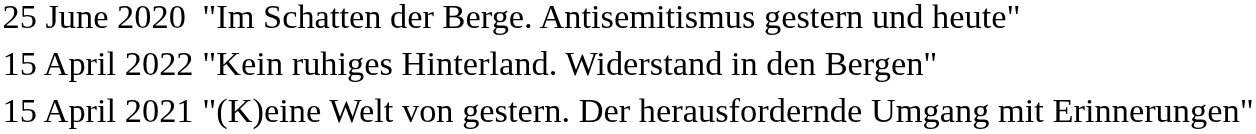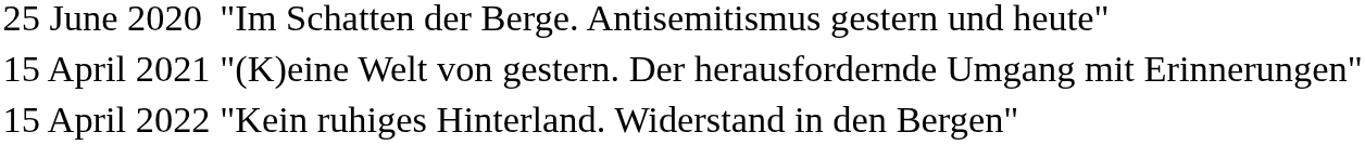 <table>
 <tr>
 <td>25 June 2020</td>
 <td>"Im Schatten der Berge. Antisemitismus gestern und heute"</td>
 </tr>
 <tr>
+<td>15 April 2021</td>
+<td>"(K)eine Welt von gestern. Der herausfordernde Umgang mit Erinnerungen"</td>
+</tr>
+<tr>
 <td>15 April 2022</td>
 <td>"Kein ruhiges Hinterland. Widerstand in den Bergen"</td>
 </tr>
-<tr>
-<td>15 April 2021</td>
-<td>"(K)eine Welt von gestern. Der herausfordernde Umgang mit Erinnerungen"</td>
-</tr>
 </table>
